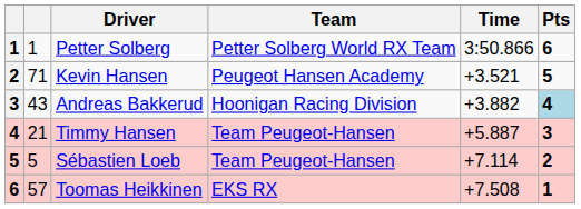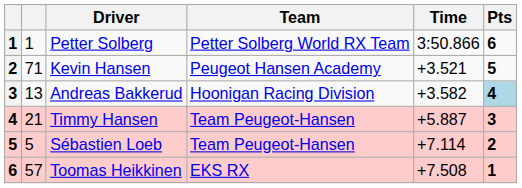 <table class=wikitable style="font-size:95%">
 <tr>
 <th></th>
 <th></th>
 <th>Driver</th>
 <th>Team</th>
 <th>Time</th>
 <th>Pts</th>
 </tr>
 <tr>
 <th>1</th>
 <td>1</td>
 <td> <a href='#'>Petter Solberg</a></td>
 <td><a href='#'>Petter Solberg World RX Team</a></td>
 <td>3:50.866</td>
 <td><strong>6</strong></td>
 </tr>
 <tr>
 <th>2</th>
 <td>71</td>
 <td> <a href='#'>Kevin Hansen</a></td>
 <td><a href='#'>Peugeot Hansen Academy</a></td>
 <td>+3.521</td>
 <td><strong>5</strong></td>
 </tr>
 <tr>
 <th>3</th>
-<td>43</td>
+<td>13</td>
 <td> <a href='#'>Andreas Bakkerud</a></td>
 <td><a href='#'>Hoonigan Racing Division</a></td>
-<td>+3.882</td>
+<td>+3.582</td>
 <td style="background: lightblue;"><strong>4</strong></td>
 </tr>
 <tr>
 <th style="background:#ffcccc;">4</th>
 <td style="background:#ffcccc;">21</td>
 <td style="background:#ffcccc;"> <a href='#'>Timmy Hansen</a></td>
 <td style="background:#ffcccc;"><a href='#'>Team Peugeot-Hansen</a></td>
 <td style="background:#ffcccc;">+5.887</td>
 <td style="background:#ffcccc;"><strong>3</strong></td>
 </tr>
 <tr>
 <th style="background:#ffcccc;">5</th>
 <td style="background:#ffcccc;">5</td>
 <td style="background:#ffcccc;"> <a href='#'>Sébastien Loeb</a></td>
 <td style="background:#ffcccc;"><a href='#'>Team Peugeot-Hansen</a></td>
 <td style="background:#ffcccc;">+7.114</td>
 <td style="background:#ffcccc;"><strong>2</strong></td>
 </tr>
 <tr>
 <th style="background:#ffcccc;">6</th>
 <td style="background:#ffcccc;">57</td>
 <td style="background:#ffcccc;"> <a href='#'>Toomas Heikkinen</a></td>
 <td style="background:#ffcccc;"><a href='#'>EKS RX</a></td>
 <td style="background:#ffcccc;">+7.508</td>
 <td style="background:#ffcccc;"><strong>1</strong></td>
 </tr>
 </table>
